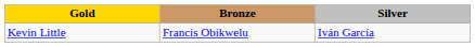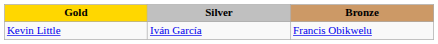 <table class="wikitable" style="text-align:left">
 <tr align="center">
 <td width=200 bgcolor=gold><strong>Gold</strong></td>
+<td width=200 bgcolor=silver><strong>Silver</strong></td>
 <td width=200 bgcolor=CC9966><strong>Bronze</strong></td>
-<td width=200 bgcolor=silver><strong>Silver</strong></td>
 </tr>
 <tr>
 <td><a href='#'>Kevin Little</a><br><em></em></td>
+<td><a href='#'>Iván García</a><br><em></em></td>
 <td><a href='#'>Francis Obikwelu</a><br><em></em></td>
-<td><a href='#'>Iván García</a><br><em></em></td>
 </tr>
 </table>
